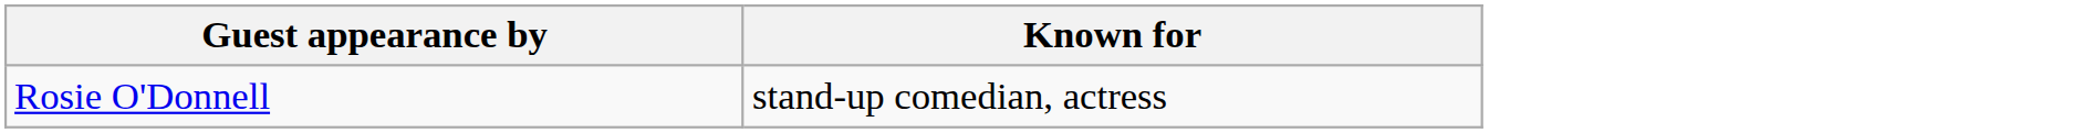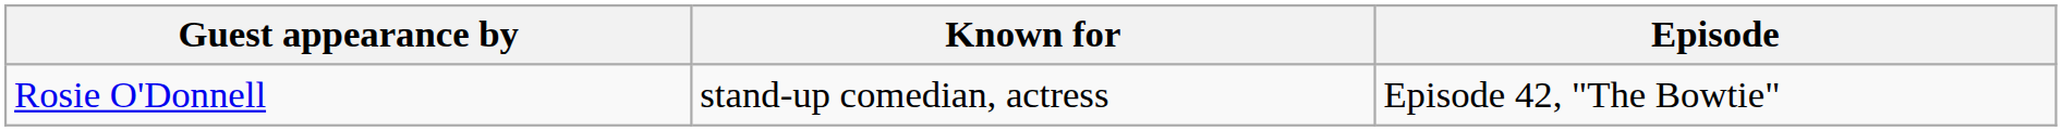 <table class="wikitable">
 <tr>
 <th scope="col" style="width:300px;">Guest appearance by</th>
 <th scope="col" style="width:300px;">Known for</th>
+<th scope="col" style="width:300px;">Episode</th>
 </tr>
 <tr>
 <td><a href='#'>Rosie O'Donnell</a></td>
 <td>stand-up comedian, actress</td>
+<td>Episode 42, "The Bowtie"</td>
 </tr>
 </table>
